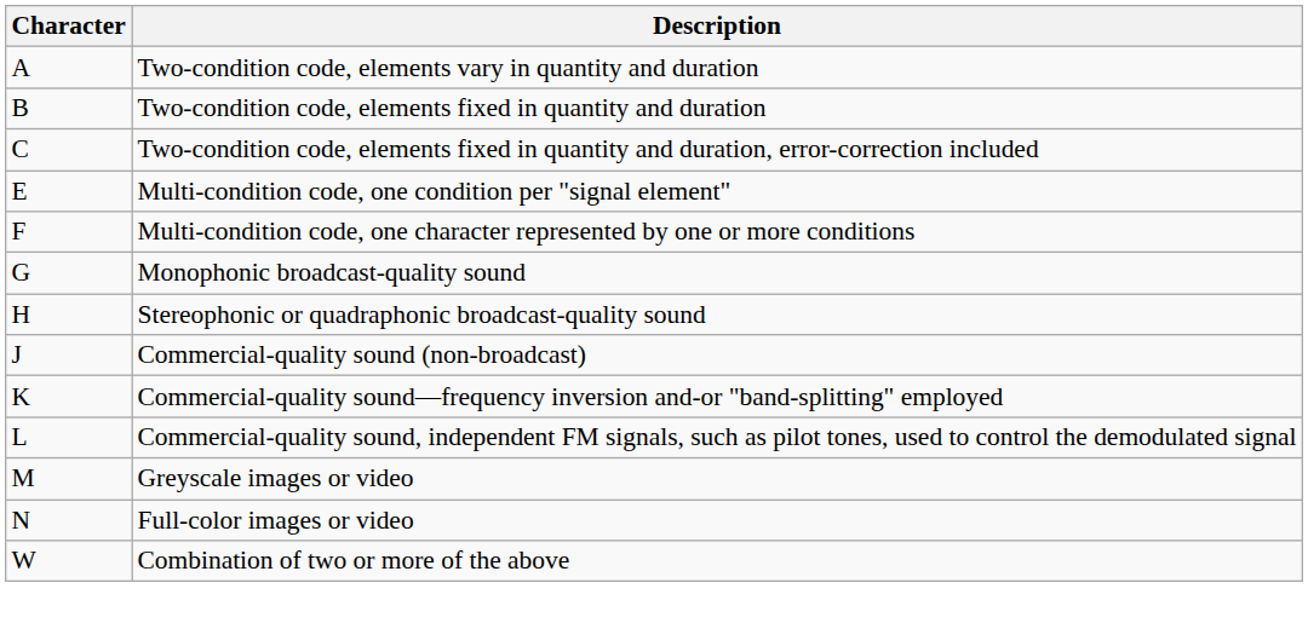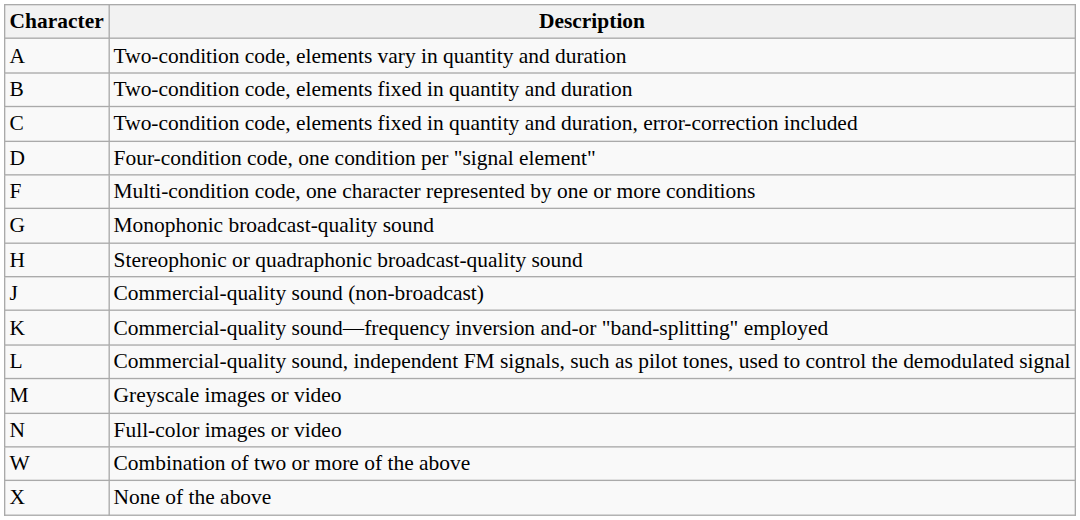 <table class="wikitable sortable">
 <tr>
 <th>Character</th>
 <th>Description</th>
 </tr>
 <tr>
 <td>A</td>
 <td>Two-condition code, elements vary in quantity and duration</td>
 </tr>
 <tr>
 <td>B</td>
 <td>Two-condition code, elements fixed in quantity and duration</td>
 </tr>
 <tr>
 <td>C</td>
 <td>Two-condition code, elements fixed in quantity and duration, error-correction included</td>
 </tr>
 <tr>
-<td>E</td>
-<td>Multi-condition code, one condition per "signal element"</td>
+<td>D</td>
+<td>Four-condition code, one condition per "signal element"</td>
 </tr>
 <tr>
 <td>F</td>
 <td>Multi-condition code, one character represented by one or more conditions</td>
 </tr>
 <tr>
 <td>G</td>
 <td>Monophonic broadcast-quality sound</td>
 </tr>
 <tr>
 <td>H</td>
 <td>Stereophonic or quadraphonic broadcast-quality sound</td>
 </tr>
 <tr>
 <td>J</td>
 <td>Commercial-quality sound (non-broadcast)</td>
 </tr>
 <tr>
 <td>K</td>
 <td>Commercial-quality sound—frequency inversion and-or "band-splitting" employed</td>
 </tr>
 <tr>
 <td>L</td>
 <td>Commercial-quality sound, independent FM signals, such as pilot tones, used to control the demodulated signal</td>
 </tr>
 <tr>
 <td>M</td>
 <td>Greyscale images or video</td>
 </tr>
 <tr>
 <td>N</td>
 <td>Full-color images or video</td>
 </tr>
 <tr>
 <td>W</td>
 <td>Combination of two or more of the above</td>
 </tr>
+<tr>
+<td>X</td>
+<td>None of the above</td>
+</tr>
 </table>
